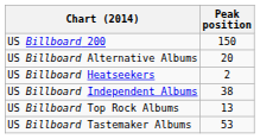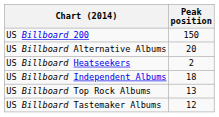 <table class="wikitable">
 <tr>
 <th>Chart (2014)</th>
 <th>Peak<br>position</th>
 </tr>
 <tr>
 <td>US <a href='#'><em>Billboard</em> 200</a></td>
 <td align="center">150</td>
 </tr>
 <tr>
 <td>US <em>Billboard</em>  Alternative Albums</td>
 <td align="center">20</td>
 </tr>
 <tr>
 <td>US <em>Billboard</em> <a href='#'>Heatseekers</a></td>
 <td align="center">2</td>
 </tr>
 <tr>
 <td>US <em>Billboard</em> <a href='#'>Independent Albums</a></td>
-<td align="center">38</td>
+<td align="center">18</td>
 </tr>
 <tr>
 <td>US <em>Billboard</em> Top Rock Albums</td>
 <td align="center">13</td>
 </tr>
 <tr>
 <td>US <em>Billboard</em> Tastemaker Albums</td>
-<td align="center">53</td>
+<td align="center">12</td>
 </tr>
 </table>
